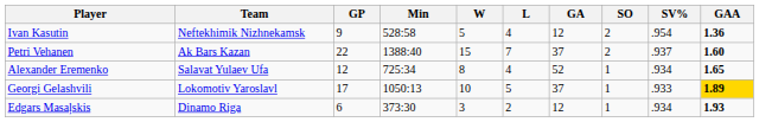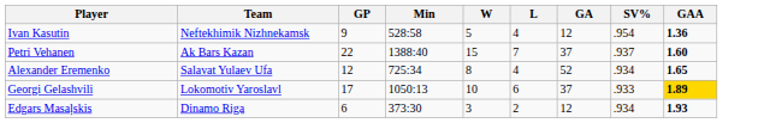 <table class="wikitable sortable">
 <tr>
 <th style="width: 14em;">Player</th>
 <th style="width: 13em;">Team</th>
 <th style="width: 3.5em;">GP</th>
 <th style="width: 6em;">Min</th>
 <th style="width: 3.5em;">W</th>
 <th style="width: 3.5em;">L</th>
 <th style="width: 4em;">GA</th>
-<th style="width: 3.5em;">SO</th>
 <th style="width: 4em;">SV%</th>
 <th style="width: 4em;">GAA</th>
 </tr>
 <tr>
 <td> <a href='#'>Ivan Kasutin</a></td>
 <td><a href='#'>Neftekhimik Nizhnekamsk</a></td>
 <td>9</td>
 <td>528:58</td>
 <td>5</td>
 <td>4</td>
 <td>12</td>
-<td>2</td>
 <td>.954</td>
 <td><strong>1.36</strong></td>
 </tr>
 <tr>
 <td> <a href='#'>Petri Vehanen</a></td>
 <td><a href='#'>Ak Bars Kazan</a></td>
 <td>22</td>
 <td>1388:40</td>
 <td>15</td>
 <td>7</td>
 <td>37</td>
-<td>2</td>
 <td>.937</td>
 <td><strong>1.60</strong></td>
 </tr>
 <tr>
 <td> <a href='#'>Alexander Eremenko</a></td>
 <td><a href='#'>Salavat Yulaev Ufa</a></td>
 <td>12</td>
 <td>725:34</td>
 <td>8</td>
 <td>4</td>
 <td>52</td>
-<td>1</td>
 <td>.934</td>
 <td><strong>1.65</strong></td>
 </tr>
 <tr>
 <td> <a href='#'>Georgi Gelashvili</a></td>
 <td><a href='#'>Lokomotiv Yaroslavl</a></td>
 <td>17</td>
 <td>1050:13</td>
 <td>10</td>
-<td>5</td>
+<td>6</td>
 <td>37</td>
-<td>1</td>
 <td>.933</td>
 <td style="background: gold;"><strong>1.89</strong></td>
 </tr>
 <tr>
 <td> <a href='#'>Edgars Masaļskis</a></td>
 <td><a href='#'>Dinamo Riga</a></td>
 <td>6</td>
 <td>373:30</td>
 <td>3</td>
 <td>2</td>
 <td>12</td>
-<td>1</td>
 <td>.934</td>
 <td><strong>1.93</strong></td>
 </tr>
 </table>
